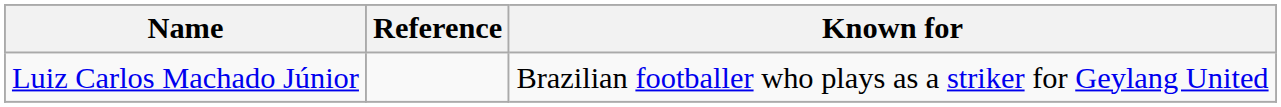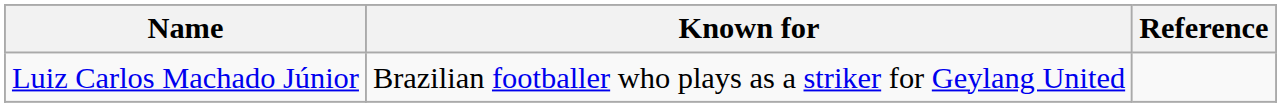 <table class="wikitable">
 <tr>
 <th>Name</th>
+<th>Known for</th>
 <th>Reference</th>
-<th>Known for</th>
 </tr>
 <tr>
 <td><a href='#'>Luiz Carlos Machado Júnior</a></td>
+<td>Brazilian <a href='#'>footballer</a> who plays as a <a href='#'>striker</a> for <a href='#'>Geylang United</a></td>
 <td></td>
-<td>Brazilian <a href='#'>footballer</a> who plays as a <a href='#'>striker</a> for <a href='#'>Geylang United</a></td>
 </tr>
 </table>
